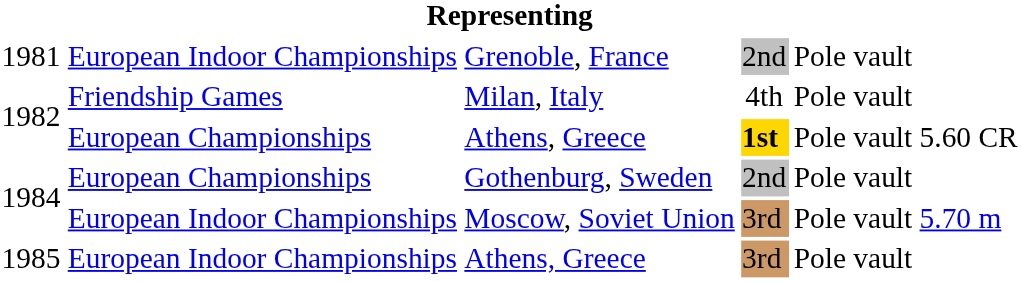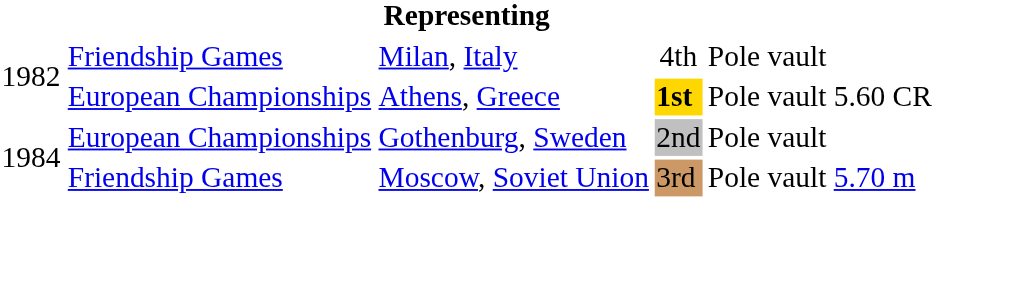 <table>
 <tr>
 <th colspan="6">Representing </th>
-</tr>
-<tr>
-<td>1981</td>
-<td><a href='#'>European Indoor Championships</a></td>
-<td><a href='#'>Grenoble</a>, <a href='#'>France</a></td>
-<td bgcolor="silver">2nd</td>
-<td>Pole vault</td>
-<td></td>
 </tr>
 <tr>
 <td rowspan=2>1982</td>
 <td><a href='#'>Friendship Games</a></td>
 <td><a href='#'>Milan</a>, <a href='#'>Italy</a></td>
 <td align="center">4th</td>
 <td>Pole vault</td>
 <td></td>
 </tr>
 <tr>
 <td><a href='#'>European Championships</a></td>
 <td><a href='#'>Athens</a>, <a href='#'>Greece</a></td>
 <td bgcolor="gold"><strong>1st</strong></td>
 <td>Pole vault</td>
 <td>5.60 CR</td>
 </tr>
 <tr>
 <td rowspan=2>1984</td>
 <td><a href='#'>European Championships</a></td>
 <td><a href='#'>Gothenburg</a>, <a href='#'>Sweden</a></td>
 <td bgcolor="silver">2nd</td>
 <td>Pole vault</td>
 <td></td>
 </tr>
 <tr>
-<td><a href='#'>European Indoor Championships</a></td>
+<td><a href='#'>Friendship Games</a></td>
 <td><a href='#'>Moscow</a>, <a href='#'>Soviet Union</a></td>
 <td bgcolor="cc9966">3rd</td>
 <td>Pole vault</td>
 <td><a href='#'>5.70 m</a></td>
 </tr>
-<tr>
-<td>1985</td>
-<td><a href='#'>European Indoor Championships</a></td>
-<td><a href='#'>Athens, Greece</a></td>
-<td bgcolor="cc9966">3rd</td>
-<td>Pole vault</td>
-<td></td>
-</tr>
 </table>
